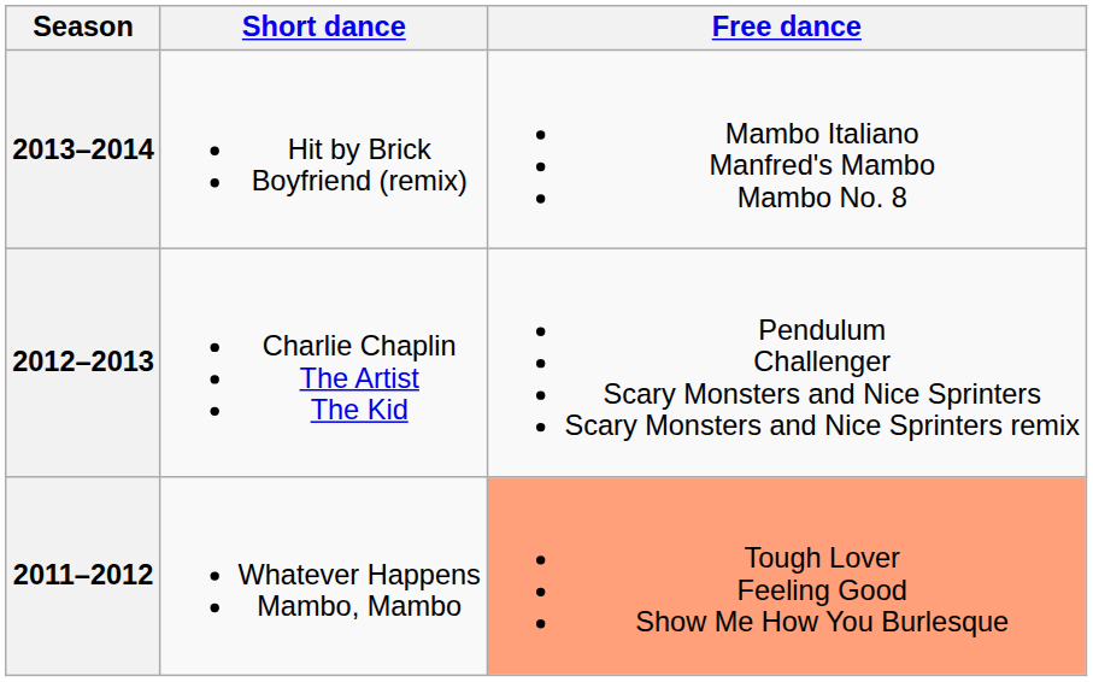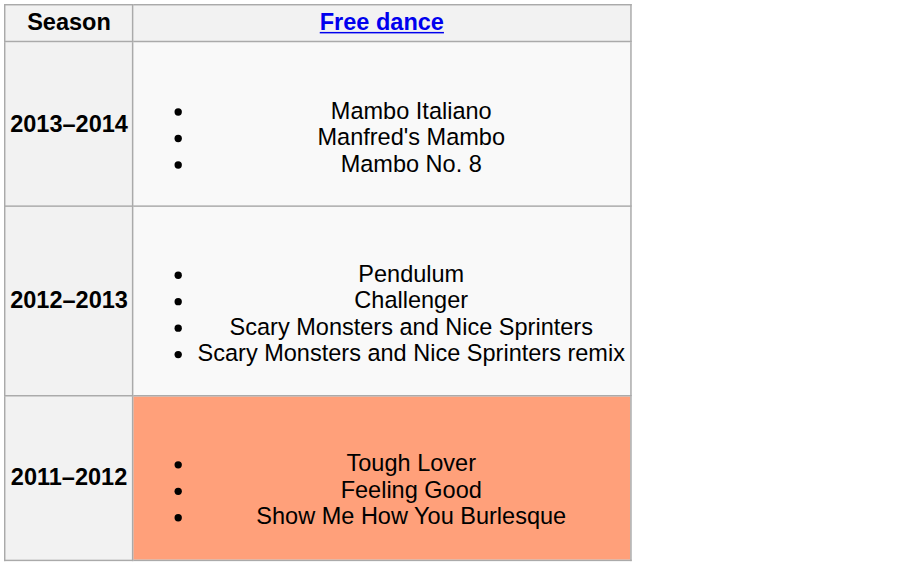 <table class="wikitable" style="text-align:center">
 <tr>
 <th>Season</th>
-<th><a href='#'>Short dance</a></th>
 <th><a href='#'>Free dance</a></th>
 </tr>
 <tr>
 <th>2013–2014 <br> </th>
-<td><br><ul><li> Hit by Brick <br></li><li> Boyfriend (remix) <br></li></ul></td>
 <td><br><ul><li>Mambo Italiano <br></li><li>Manfred's Mambo <br></li><li>Mambo No. 8 <br></li></ul></td>
 </tr>
 <tr>
 <th>2012–2013 <br> </th>
-<td><br><ul><li> Charlie Chaplin <br></li><li> <a href='#'>The Artist</a> <br></li><li> <a href='#'>The Kid</a> <br></li></ul></td>
 <td><br><ul><li>Pendulum</li><li>Challenger <br></li><li>Scary Monsters and Nice Sprinters <br></li><li>Scary Monsters and Nice Sprinters remix</li></ul></td>
 </tr>
 <tr>
 <th>2011–2012 <br> </th>
-<td><br><ul><li>Whatever Happens <br></li><li>Mambo, Mambo <br></li></ul></td>
 <td style="background: lightsalmon;"><br><ul><li>Tough Lover <br></li><li>Feeling Good <br></li><li>Show Me How You Burlesque <br></li></ul></td>
 </tr>
 </table>
